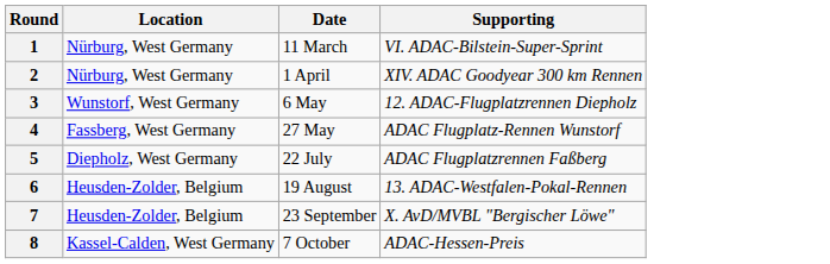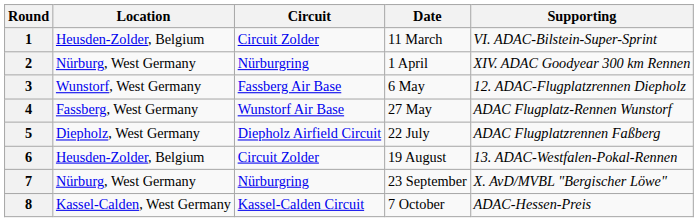 <table class="wikitable" style="font-size: 85%;">
 <tr>
 <th>Round</th>
 <th>Location</th>
+<th>Circuit</th>
 <th>Date</th>
 <th>Supporting</th>
 </tr>
 <tr>
 <th>1</th>
-<td><a href='#'>Nürburg</a>, West Germany</td>
+<td><a href='#'>Heusden-Zolder</a>, Belgium</td>
+<td><a href='#'>Circuit Zolder</a></td>
 <td>11 March</td>
 <td><em>VI. ADAC-Bilstein-Super-Sprint</em></td>
 </tr>
 <tr>
 <th>2</th>
 <td><a href='#'>Nürburg</a>, West Germany</td>
+<td><a href='#'>Nürburgring</a></td>
 <td>1 April</td>
 <td><em>XIV. ADAC Goodyear 300 km Rennen</em></td>
 </tr>
 <tr>
 <th>3</th>
 <td><a href='#'>Wunstorf</a>, West Germany</td>
+<td><a href='#'>Fassberg Air Base</a></td>
 <td>6 May</td>
 <td><em>12. ADAC-Flugplatzrennen Diepholz</em></td>
 </tr>
 <tr>
 <th>4</th>
 <td><a href='#'>Fassberg</a>, West Germany</td>
+<td><a href='#'>Wunstorf Air Base</a></td>
 <td>27 May</td>
 <td><em>ADAC Flugplatz-Rennen Wunstorf</em></td>
 </tr>
 <tr>
 <th>5</th>
 <td><a href='#'>Diepholz</a>, West Germany</td>
+<td><a href='#'>Diepholz Airfield Circuit</a></td>
 <td>22 July</td>
 <td><em>ADAC Flugplatzrennen Faßberg</em></td>
 </tr>
 <tr>
 <th>6</th>
 <td><a href='#'>Heusden-Zolder</a>, Belgium</td>
+<td><a href='#'>Circuit Zolder</a></td>
 <td>19 August</td>
 <td><em>13. ADAC-Westfalen-Pokal-Rennen</em></td>
 </tr>
 <tr>
 <th>7</th>
-<td><a href='#'>Heusden-Zolder</a>, Belgium</td>
+<td><a href='#'>Nürburg</a>, West Germany</td>
+<td><a href='#'>Nürburgring</a></td>
 <td>23 September</td>
 <td><em>X. AvD/MVBL "Bergischer Löwe"</em></td>
 </tr>
 <tr>
 <th>8</th>
 <td><a href='#'>Kassel-Calden</a>, West Germany</td>
+<td><a href='#'>Kassel-Calden Circuit</a></td>
 <td>7 October</td>
 <td><em>ADAC-Hessen-Preis</em></td>
 </tr>
 </table>
